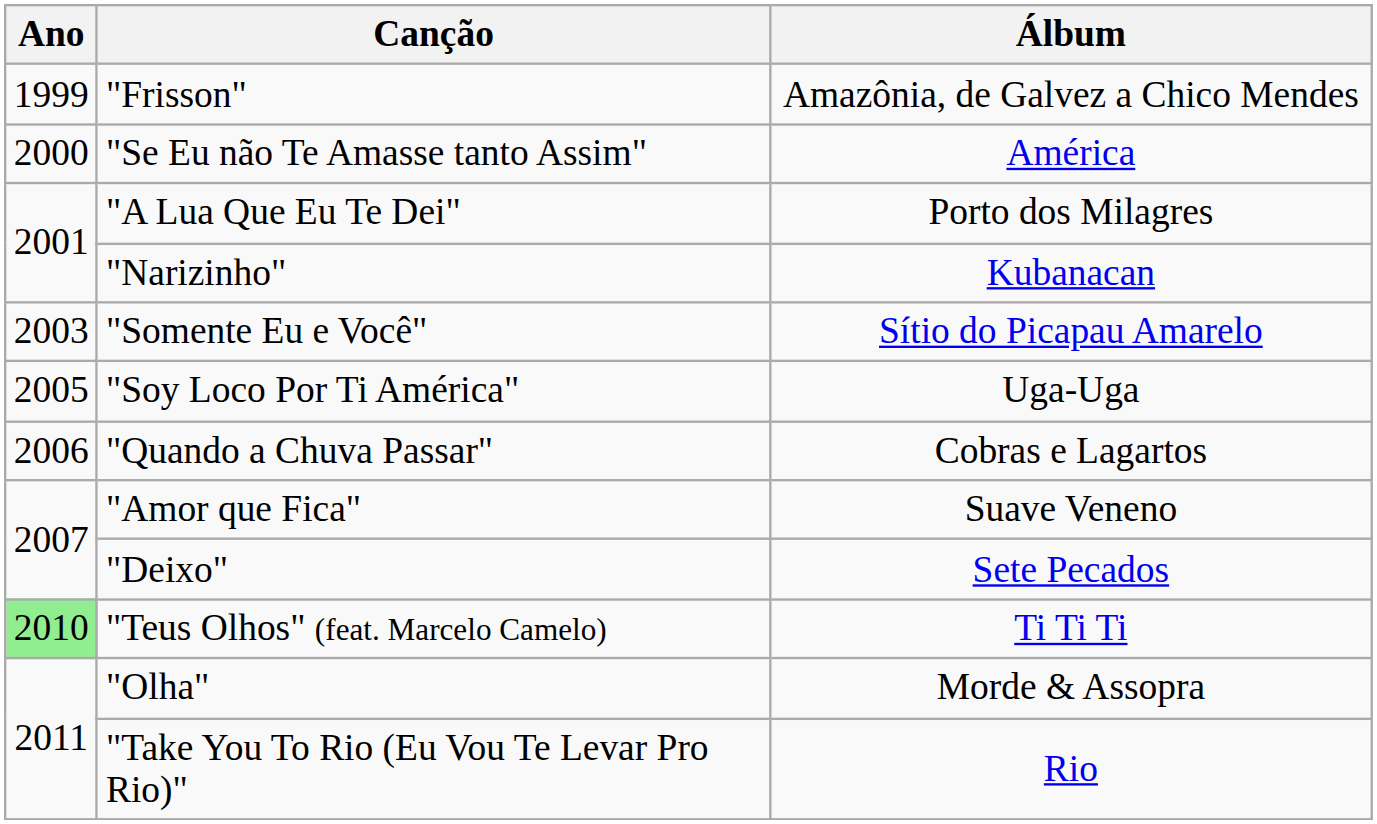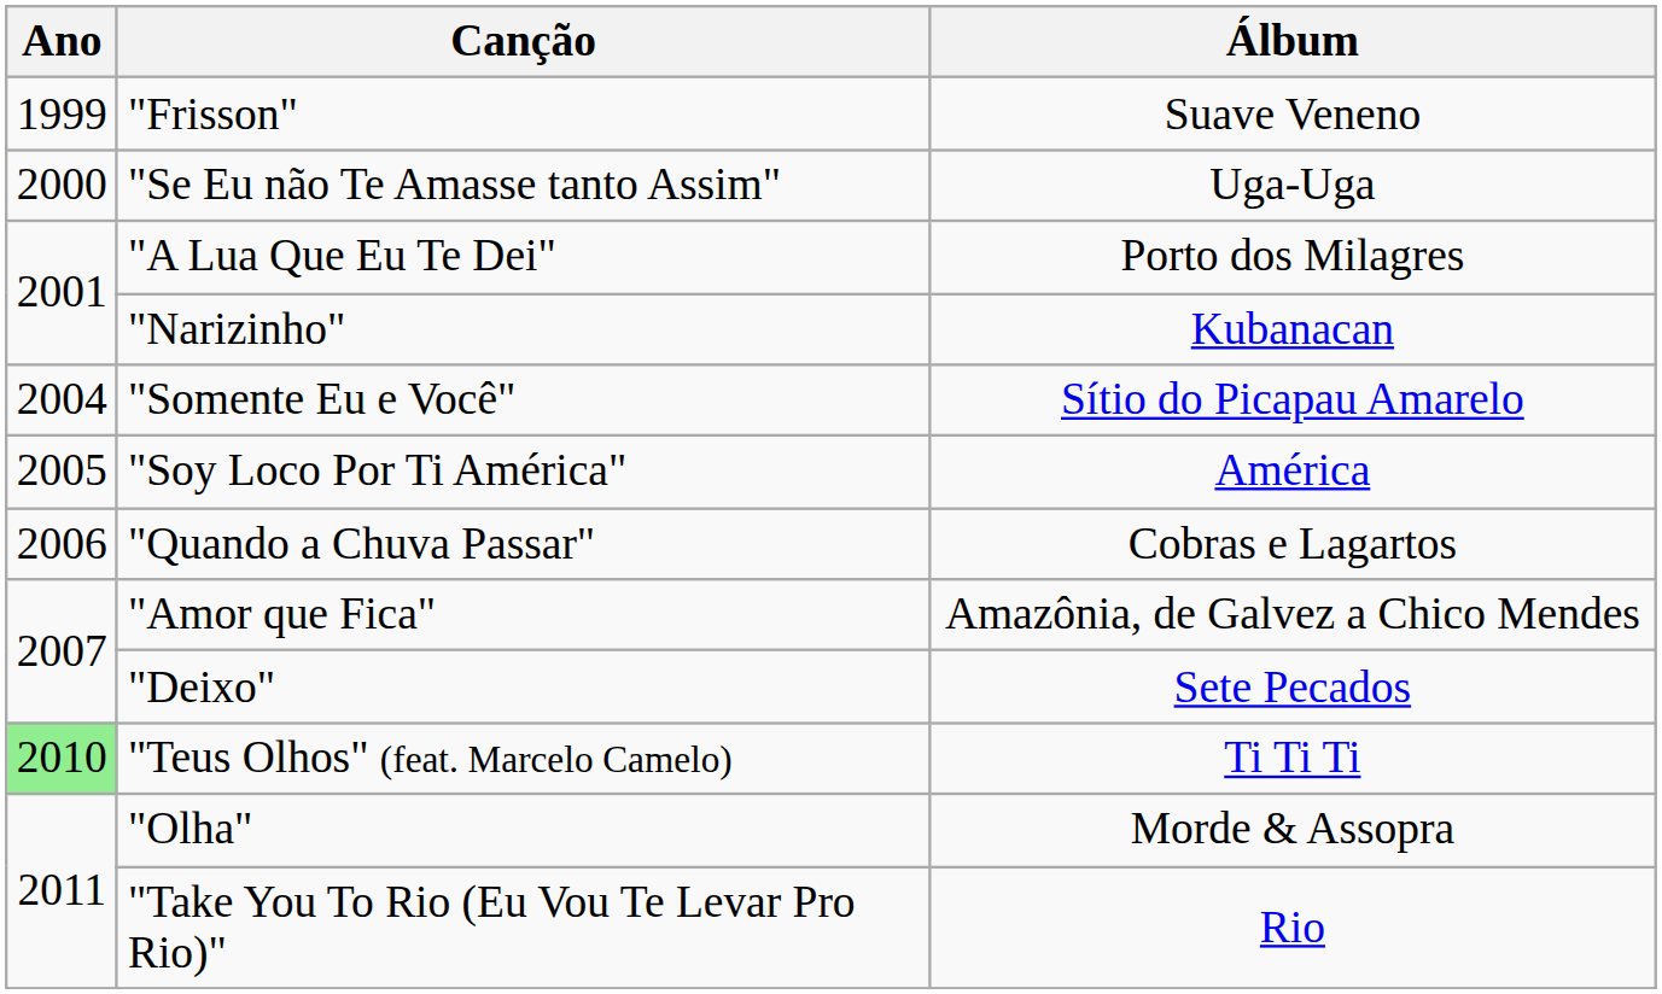 <table class="wikitable">
 <tr>
 <th>Ano</th>
 <th width="280">Canção</th>
 <th width="250">Álbum</th>
 </tr>
 <tr>
 <td>1999</td>
 <td>"Frisson"</td>
-<td align="center" rowspan="1">Amazônia, de Galvez a Chico Mendes</td>
+<td align="center" rowspan="1">Suave Veneno</td>
 </tr>
 <tr>
 <td>2000</td>
 <td>"Se Eu não Te Amasse tanto Assim"</td>
-<td align="center" rowspan="1"><a href='#'>América</a></td>
+<td align="center" rowspan="1">Uga-Uga</td>
 </tr>
 <tr>
 <td rowspan="2">2001</td>
 <td>"A Lua Que Eu Te Dei"</td>
 <td align="center" rowspan="1">Porto dos Milagres</td>
 </tr>
 <tr>
 <td>"Narizinho"</td>
 <td align="center" rowspan="1"><a href='#'>Kubanacan</a></td>
 </tr>
 <tr>
-<td>2003</td>
+<td>2004</td>
 <td>"Somente Eu e Você"</td>
 <td align="center" rowspan="1"><a href='#'>Sítio do Picapau Amarelo</a></td>
 </tr>
 <tr>
 <td>2005</td>
 <td>"Soy Loco Por Ti América"</td>
-<td align="center" rowspan="1">Uga-Uga</td>
+<td align="center" rowspan="1"><a href='#'>América</a></td>
 </tr>
 <tr>
 <td>2006</td>
 <td>"Quando a Chuva Passar"</td>
 <td align="center" rowspan="1">Cobras e Lagartos</td>
 </tr>
 <tr>
 <td rowspan="2">2007</td>
 <td>"Amor que Fica"</td>
-<td align="center" rowspan="1">Suave Veneno</td>
+<td align="center" rowspan="1">Amazônia, de Galvez a Chico Mendes</td>
 </tr>
 <tr>
 <td>"Deixo"</td>
 <td align="center" rowspan="1"><a href='#'>Sete Pecados</a></td>
 </tr>
 <tr>
 <td style="background: lightgreen;">2010</td>
 <td>"Teus Olhos" <small>(feat. Marcelo Camelo)</small></td>
 <td align="center" rowspan="1"><a href='#'>Ti Ti Ti</a></td>
 </tr>
 <tr>
 <td align="center" rowspan="2">2011</td>
 <td>"Olha"</td>
 <td align="center" rowspan="1">Morde & Assopra</td>
 </tr>
 <tr>
 <td>"Take You To Rio (Eu Vou Te Levar Pro Rio)"</td>
 <td align="center" rowspan="1"><a href='#'>Rio</a></td>
 </tr>
 <tr>
 </tr>
 </table>
